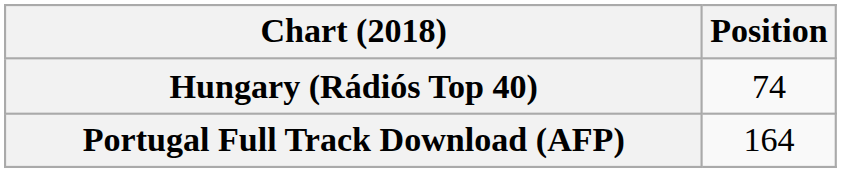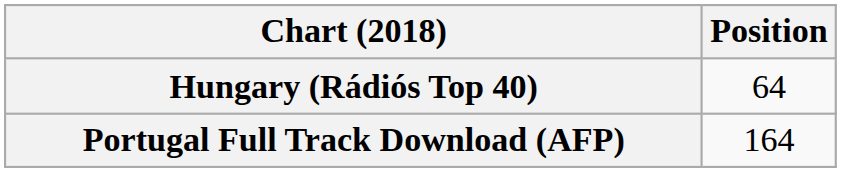 <table class="wikitable sortable plainrowheaders" style="text-align: center;">
 <tr>
 <th scope="col" style="width:20em;">Chart (2018)</th>
 <th scope="col">Position</th>
 </tr>
 <tr>
 <th scope="row">Hungary (Rádiós Top 40)</th>
-<td>74</td>
+<td>64</td>
 </tr>
 <tr>
 <th scope="row">Portugal Full Track Download (AFP)</th>
 <td>164</td>
 </tr>
 </table>
